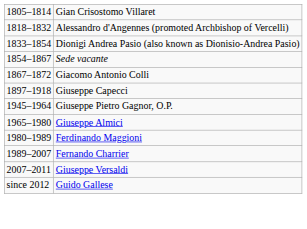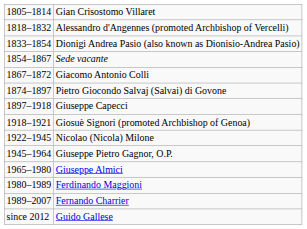 <table class="wikitable">
 <tr>
 <td>1805–1814</td>
 <td>Gian Crisostomo Villaret</td>
 </tr>
 <tr>
 <td>1818–1832</td>
 <td>Alessandro d'Angennes (promoted Archbishop of Vercelli)</td>
 </tr>
 <tr>
 <td>1833–1854</td>
 <td>Dionigi Andrea Pasio (also known as Dionisio-Andrea Pasio)</td>
 </tr>
 <tr>
 <td>1854–1867</td>
 <td><em>Sede vacante</em></td>
 </tr>
 <tr>
 <td>1867–1872</td>
 <td>Giacomo Antonio Colli</td>
 </tr>
 <tr>
+<td>1874–1897</td>
+<td>Pietro Giocondo Salvaj (Salvai) di Govone</td>
+</tr>
+<tr>
 <td>1897–1918</td>
 <td>Giuseppe Capecci</td>
+</tr>
+<tr>
+<td>1918–1921</td>
+<td>Giosuè Signori (promoted Archbishop of Genoa)</td>
+</tr>
+<tr>
+<td>1922–1945</td>
+<td>Nicolao (Nicola) Milone</td>
 </tr>
 <tr>
 <td>1945–1964</td>
 <td>Giuseppe Pietro Gagnor, O.P.</td>
 </tr>
 <tr>
 <td>1965–1980</td>
 <td><a href='#'>Giuseppe Almici</a></td>
 </tr>
 <tr>
 <td>1980–1989</td>
 <td><a href='#'>Ferdinando Maggioni</a></td>
 </tr>
 <tr>
 <td>1989–2007</td>
 <td><a href='#'>Fernando Charrier</a></td>
 </tr>
 <tr>
-<td>2007–2011</td>
-<td><a href='#'>Giuseppe Versaldi</a></td>
-</tr>
-<tr>
 <td>since 2012</td>
 <td><a href='#'>Guido Gallese</a></td>
 </tr>
 </table>
